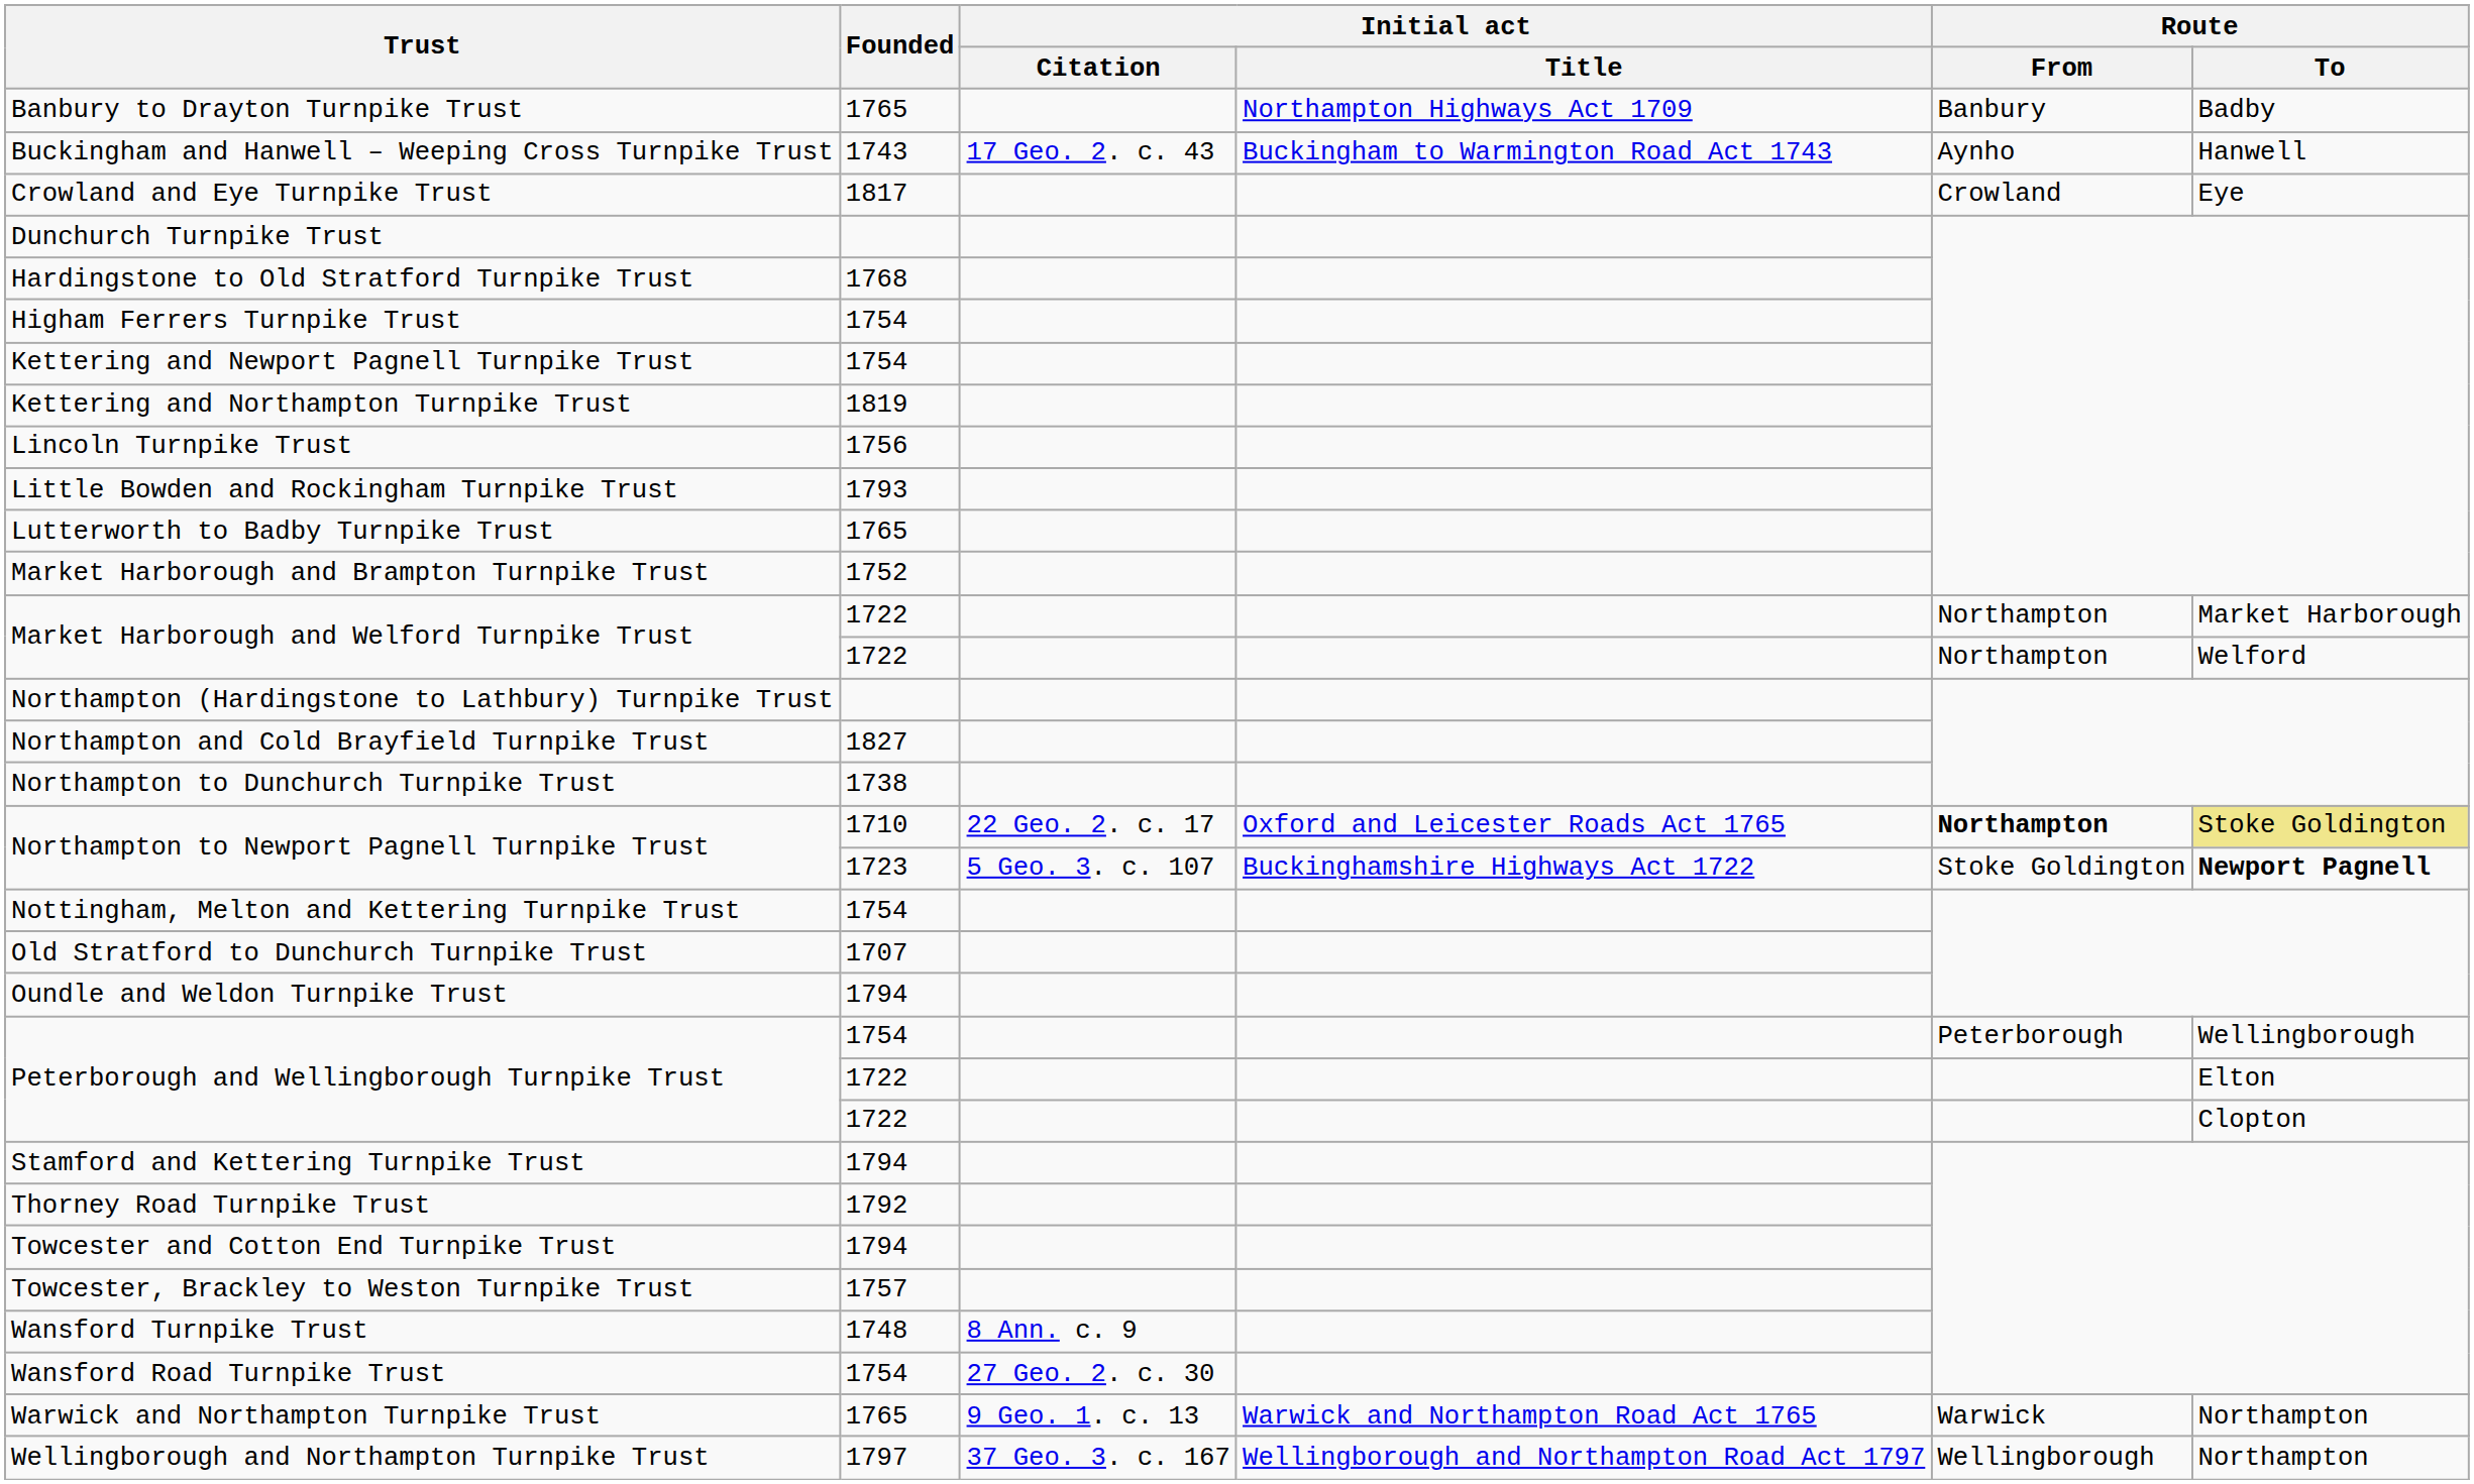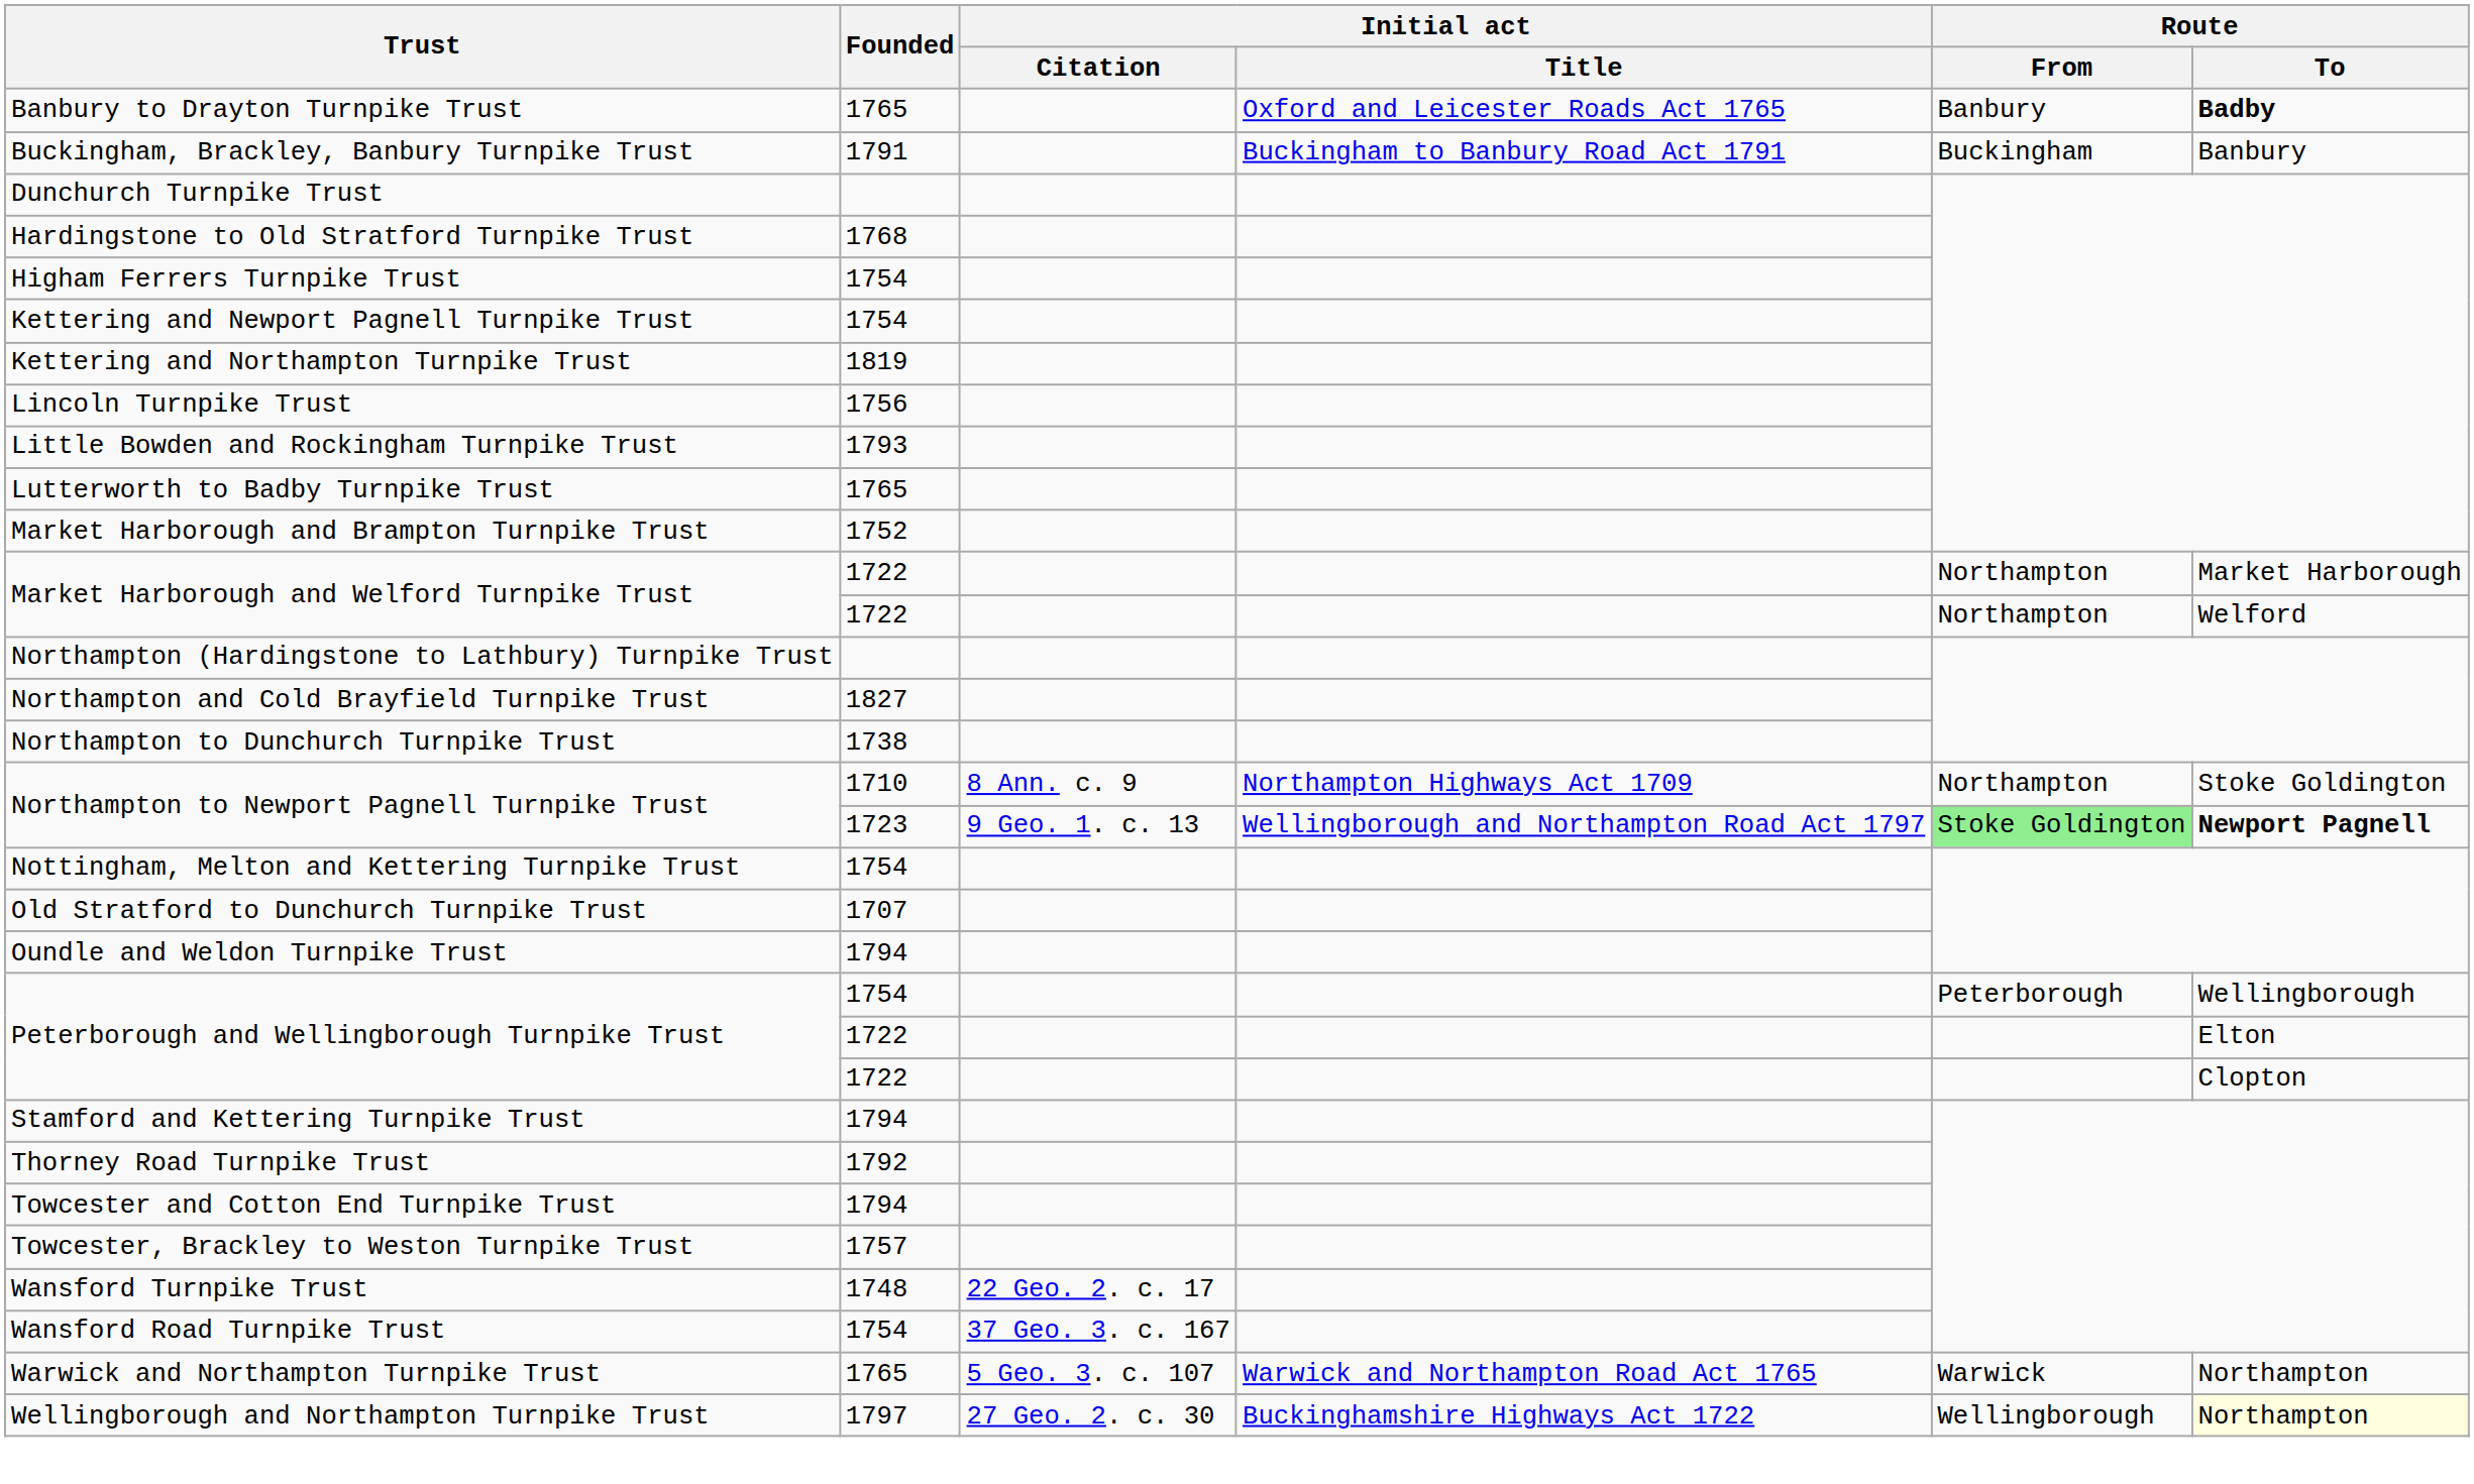 <table class="wikitable sortable">
 <tr>
 <th rowspan=2>Trust</th>
 <th rowspan=2>Founded</th>
 <th colspan=2>Initial act</th>
 <th colspan=2>Route</th>
 </tr>
 <tr>
 <th>Citation</th>
 <th>Title</th>
 <th>From</th>
 <th>To</th>
 </tr>
 <tr>
 <td>Banbury to Drayton Turnpike Trust</td>
 <td>1765</td>
 <td></td>
-<td><a href='#'>Northampton Highways Act 1709</a></td>
+<td><a href='#'>Oxford and Leicester Roads Act 1765</a></td>
 <td>Banbury</td>
-<td>Badby</td>
+<td><strong>Badby</strong></td>
 </tr>
 <tr>
-<td>Buckingham and Hanwell – Weeping Cross Turnpike Trust</td>
-<td>1743</td>
-<td><a href='#'>17 Geo. 2</a>. c. 43</td>
-<td><a href='#'>Buckingham to Warmington Road Act 1743</a></td>
-<td>Aynho</td>
-<td>Hanwell</td>
-</tr>
-<tr>
-<td>Crowland and Eye Turnpike Trust</td>
-<td>1817</td>
+<td>Buckingham, Brackley, Banbury Turnpike Trust</td>
+<td>1791</td>
 <td></td>
-<td></td>
-<td>Crowland</td>
-<td>Eye</td>
+<td><a href='#'>Buckingham to Banbury Road Act 1791</a></td>
+<td>Buckingham</td>
+<td>Banbury</td>
 </tr>
 <tr>
 <td>Dunchurch Turnpike Trust</td>
 <td></td>
 <td></td>
 <td></td>
 </tr>
 <tr>
 <td>Hardingstone to Old Stratford Turnpike Trust</td>
 <td>1768</td>
 <td></td>
 <td></td>
 </tr>
 <tr>
 <td>Higham Ferrers Turnpike Trust</td>
 <td>1754</td>
 <td></td>
 <td></td>
 </tr>
 <tr>
 <td>Kettering and Newport Pagnell Turnpike Trust</td>
 <td>1754</td>
 <td></td>
 <td></td>
 </tr>
 <tr>
 <td>Kettering and Northampton Turnpike Trust</td>
 <td>1819</td>
 <td></td>
 <td></td>
 </tr>
 <tr>
 <td>Lincoln Turnpike Trust</td>
 <td>1756</td>
 <td></td>
 <td></td>
 </tr>
 <tr>
 <td>Little Bowden and Rockingham Turnpike Trust</td>
 <td>1793</td>
 <td></td>
 <td></td>
 </tr>
 <tr>
 <td>Lutterworth to Badby Turnpike Trust</td>
 <td>1765</td>
 <td></td>
 <td></td>
 </tr>
 <tr>
 <td>Market Harborough and Brampton Turnpike Trust</td>
 <td>1752</td>
 <td></td>
 <td></td>
 </tr>
 <tr>
 <td rowspan=2>Market Harborough and Welford Turnpike Trust</td>
 <td>1722</td>
 <td></td>
 <td></td>
 <td>Northampton</td>
 <td>Market Harborough</td>
 </tr>
 <tr>
 <td>1722</td>
 <td></td>
 <td></td>
 <td>Northampton</td>
 <td>Welford</td>
 </tr>
 <tr>
 <td>Northampton (Hardingstone to Lathbury) Turnpike Trust</td>
 <td></td>
 <td></td>
 <td></td>
 </tr>
 <tr>
 <td>Northampton and Cold Brayfield Turnpike Trust</td>
 <td>1827</td>
 <td></td>
 <td></td>
 </tr>
 <tr>
 <td>Northampton to Dunchurch Turnpike Trust</td>
 <td>1738</td>
 <td></td>
 <td></td>
 </tr>
 <tr>
 <td rowspan=2>Northampton to Newport Pagnell Turnpike Trust</td>
 <td>1710</td>
-<td><a href='#'>22 Geo. 2</a>. c. 17</td>
-<td><a href='#'>Oxford and Leicester Roads Act 1765</a></td>
-<td><strong>Northampton</strong></td>
-<td style="background: khaki;">Stoke Goldington</td>
+<td><a href='#'>8 Ann.</a> c. 9</td>
+<td><a href='#'>Northampton Highways Act 1709</a></td>
+<td>Northampton</td>
+<td>Stoke Goldington</td>
 </tr>
 <tr>
 <td>1723</td>
-<td><a href='#'>5 Geo. 3</a>. c. 107</td>
-<td><a href='#'>Buckinghamshire Highways Act 1722</a></td>
-<td>Stoke Goldington</td>
+<td><a href='#'>9 Geo. 1</a>. c. 13</td>
+<td><a href='#'>Wellingborough and Northampton Road Act 1797</a></td>
+<td style="background: lightgreen;">Stoke Goldington</td>
 <td><strong>Newport Pagnell</strong></td>
 </tr>
 <tr>
 <td>Nottingham, Melton and Kettering Turnpike Trust</td>
 <td>1754</td>
 <td></td>
 <td></td>
 </tr>
 <tr>
 <td>Old Stratford to Dunchurch Turnpike Trust</td>
 <td>1707</td>
 <td></td>
 <td></td>
 </tr>
 <tr>
 <td>Oundle and Weldon Turnpike Trust</td>
 <td>1794</td>
 <td></td>
 <td></td>
 </tr>
 <tr>
 <td rowspan=3>Peterborough and Wellingborough Turnpike Trust</td>
 <td>1754</td>
 <td></td>
 <td></td>
 <td>Peterborough</td>
 <td>Wellingborough</td>
 </tr>
 <tr>
 <td>1722</td>
 <td></td>
 <td></td>
 <td></td>
 <td>Elton</td>
 </tr>
 <tr>
 <td>1722</td>
 <td></td>
 <td></td>
 <td></td>
 <td>Clopton</td>
 </tr>
 <tr>
 <td>Stamford and Kettering Turnpike Trust</td>
 <td>1794</td>
 <td></td>
 <td></td>
 </tr>
 <tr>
 <td>Thorney Road Turnpike Trust</td>
 <td>1792</td>
 <td></td>
 <td></td>
 </tr>
 <tr>
 <td>Towcester and Cotton End Turnpike Trust</td>
 <td>1794</td>
 <td></td>
 <td></td>
 </tr>
 <tr>
 <td>Towcester, Brackley to Weston Turnpike Trust</td>
 <td>1757</td>
 <td></td>
 <td></td>
 </tr>
 <tr>
 <td>Wansford Turnpike Trust</td>
 <td>1748</td>
-<td><a href='#'>8 Ann.</a> c. 9</td>
+<td><a href='#'>22 Geo. 2</a>. c. 17</td>
 <td></td>
 </tr>
 <tr>
 <td>Wansford Road Turnpike Trust</td>
 <td>1754</td>
-<td><a href='#'>27 Geo. 2</a>. c. 30</td>
+<td><a href='#'>37 Geo. 3</a>. c. 167</td>
 <td></td>
 </tr>
 <tr>
 <td>Warwick and Northampton Turnpike Trust</td>
 <td>1765</td>
-<td><a href='#'>9 Geo. 1</a>. c. 13</td>
+<td><a href='#'>5 Geo. 3</a>. c. 107</td>
 <td><a href='#'>Warwick and Northampton Road Act 1765</a></td>
 <td>Warwick</td>
 <td>Northampton</td>
 </tr>
 <tr>
 <td>Wellingborough and Northampton Turnpike Trust</td>
 <td>1797</td>
-<td><a href='#'>37 Geo. 3</a>. c. 167</td>
-<td><a href='#'>Wellingborough and Northampton Road Act 1797</a></td>
+<td><a href='#'>27 Geo. 2</a>. c. 30</td>
+<td><a href='#'>Buckinghamshire Highways Act 1722</a></td>
 <td>Wellingborough</td>
-<td>Northampton</td>
+<td style="background: lightyellow;">Northampton</td>
 </tr>
 </table>
